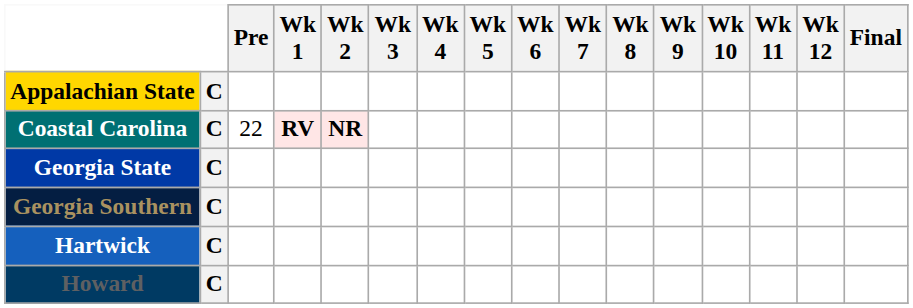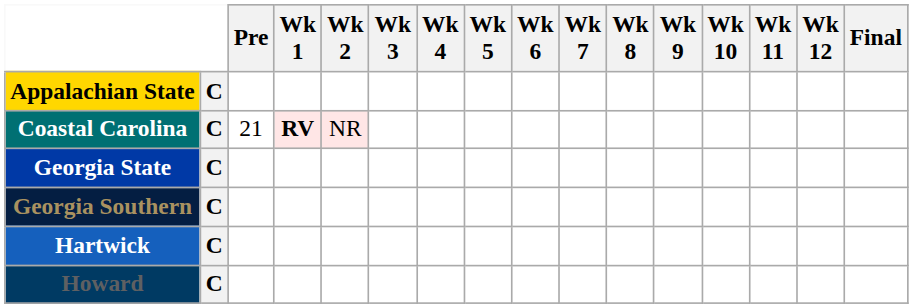 <table class="wikitable" style="white-space:nowrap;font-size:90%;">
 <tr>
 <th colspan=2 style="background:white; border-top-style:hidden; border-left-style:hidden;"> </th>
 <th>Pre</th>
 <th>Wk<br>1</th>
 <th>Wk<br>2</th>
 <th>Wk<br>3</th>
 <th>Wk<br>4</th>
 <th>Wk<br>5</th>
 <th>Wk<br>6</th>
 <th>Wk<br>7</th>
 <th>Wk<br>8</th>
 <th>Wk<br>9</th>
 <th>Wk<br>10</th>
 <th>Wk<br>11</th>
 <th>Wk<br>12</th>
 <th>Final</th>
 </tr>
 <tr style="text-align:center;">
 <th style="background:#FFD700; color:#000000;">Appalachian State</th>
 <th>C</th>
 <td style="background:#FFF;"></td>
 <td style="background:#FFF;"></td>
 <td style="background:#FFF;"></td>
 <td style="background:#FFF;"></td>
 <td style="background:#FFF;"></td>
 <td style="background:#FFF;"></td>
 <td style="background:#FFF;"></td>
 <td style="background:#FFF;"></td>
 <td style="background:#FFF;"></td>
 <td style="background:#FFF;"></td>
 <td style="background:#FFF;"></td>
 <td style="background:#FFF;"></td>
 <td style="background:#FFF;"></td>
 <td style="background:#FFF;"></td>
 </tr>
 <tr style="text-align:center;">
 <th style="background:#007073; color:#ffffff;">Coastal Carolina</th>
 <th>C</th>
-<td style="background:#FFF;"> 22</td>
+<td style="background:#FFF;"> 21</td>
 <td style="background:#FFE6E6;"><strong> RV</strong></td>
-<td style="background:#FFE6E6;"><strong> NR</strong></td>
+<td style="background:#FFE6E6;"> NR</td>
 <td style="background:#FFF;"></td>
 <td style="background:#FFF;"></td>
 <td style="background:#FFF;"></td>
 <td style="background:#FFF;"></td>
 <td style="background:#FFF;"></td>
 <td style="background:#FFF;"></td>
 <td style="background:#FFF;"></td>
 <td style="background:#FFF;"></td>
 <td style="background:#FFF;"></td>
 <td style="background:#FFF;"></td>
 <td style="background:#FFF;"></td>
 </tr>
 <tr style="text-align:center;">
 <th style="background:#0039A6; color:#FFFFFF;">Georgia State</th>
 <th>C</th>
 <td style="background:#FFF;"></td>
 <td style="background:#FFF;"></td>
 <td style="background:#FFF;"></td>
 <td style="background:#FFF;"></td>
 <td style="background:#FFF;"></td>
 <td style="background:#FFF;"></td>
 <td style="background:#FFF;"></td>
 <td style="background:#FFF;"></td>
 <td style="background:#FFF;"></td>
 <td style="background:#FFF;"></td>
 <td style="background:#FFF;"></td>
 <td style="background:#FFF;"></td>
 <td style="background:#FFF;"></td>
 <td style="background:#FFF;"></td>
 </tr>
 <tr style="text-align:center;">
 <th style="background:#041E42; color:#A99260;">Georgia Southern</th>
 <th>C</th>
 <td style="background:#FFF;"></td>
 <td style="background:#FFF;"></td>
 <td style="background:#FFF;"></td>
 <td style="background:#FFF;"></td>
 <td style="background:#FFF;"></td>
 <td style="background:#FFF;"></td>
 <td style="background:#FFF;"></td>
 <td style="background:#FFF;"></td>
 <td style="background:#FFF;"></td>
 <td style="background:#FFF;"></td>
 <td style="background:#FFF;"></td>
 <td style="background:#FFF;"></td>
 <td style="background:#FFF;"></td>
 <td style="background:#FFF;"></td>
 </tr>
 <tr style="text-align:center;">
 <th style="background:#1560BD; color:#FFFFFF;">Hartwick</th>
 <th>C</th>
 <td style="background:#FFF;"></td>
 <td style="background:#FFF;"></td>
 <td style="background:#FFF;"></td>
 <td style="background:#FFF;"></td>
 <td style="background:#FFF;"></td>
 <td style="background:#FFF;"></td>
 <td style="background:#FFF;"></td>
 <td style="background:#FFF;"></td>
 <td style="background:#FFF;"></td>
 <td style="background:#FFF;"></td>
 <td style="background:#FFF;"></td>
 <td style="background:#FFF;"></td>
 <td style="background:#FFF;"></td>
 <td style="background:#FFF;"></td>
 </tr>
 <tr style="text-align:center;">
 <th style="background:#003A63; color:#5F6062;">Howard</th>
 <th>C</th>
 <td style="background:#FFF;"></td>
 <td style="background:#FFF;"></td>
 <td style="background:#FFF;"></td>
 <td style="background:#FFF;"></td>
 <td style="background:#FFF;"></td>
 <td style="background:#FFF;"></td>
 <td style="background:#FFF;"></td>
 <td style="background:#FFF;"></td>
 <td style="background:#FFF;"></td>
 <td style="background:#FFF;"></td>
 <td style="background:#FFF;"></td>
 <td style="background:#FFF;"></td>
 <td style="background:#FFF;"></td>
 <td style="background:#FFF;"></td>
 </tr>
 </table>
